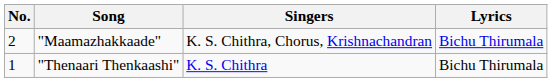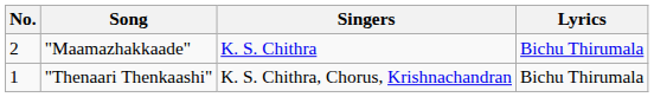 <table class="wikitable">
 <tr>
 <th>No.</th>
 <th>Song</th>
 <th>Singers</th>
 <th>Lyrics</th>
 </tr>
 <tr>
 <td>2</td>
 <td>"Maamazhakkaade"</td>
-<td>K. S. Chithra, Chorus, <a href='#'>Krishnachandran</a></td>
+<td><a href='#'>K. S. Chithra</a></td>
 <td><a href='#'>Bichu Thirumala</a></td>
 </tr>
 <tr>
 <td>1</td>
 <td>"Thenaari Thenkaashi"</td>
-<td><a href='#'>K. S. Chithra</a></td>
+<td>K. S. Chithra, Chorus, <a href='#'>Krishnachandran</a></td>
 <td>Bichu Thirumala</td>
 </tr>
 </table>
